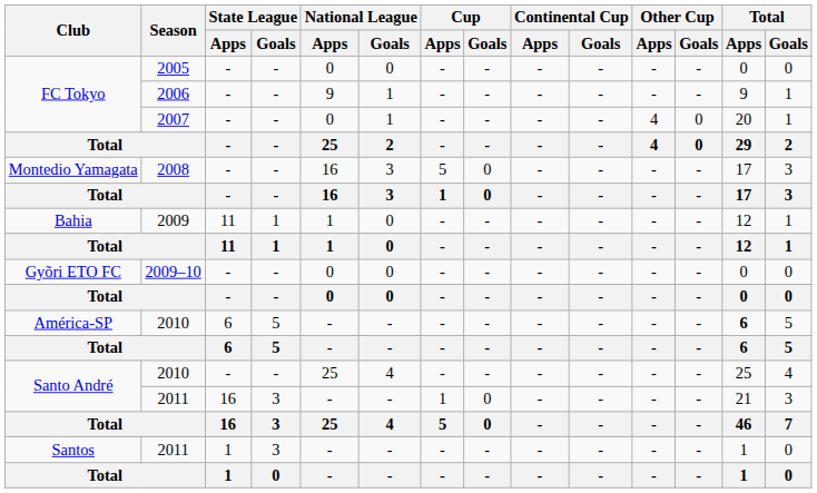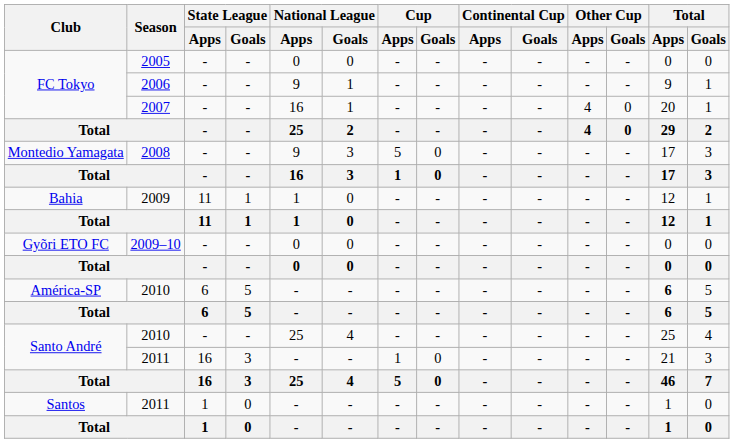 <table class="wikitable" style="text-align: center;">
 <tr>
 <th rowspan="2">Club</th>
 <th rowspan="2">Season</th>
 <th colspan="2">State League</th>
 <th colspan="2">National League</th>
 <th colspan="2">Cup</th>
 <th colspan="2">Continental Cup</th>
 <th colspan="2">Other Cup</th>
 <th colspan="2">Total</th>
 </tr>
 <tr>
 <th>Apps</th>
 <th>Goals</th>
 <th>Apps</th>
 <th>Goals</th>
 <th>Apps</th>
 <th>Goals</th>
 <th>Apps</th>
 <th>Goals</th>
 <th>Apps</th>
 <th>Goals</th>
 <th>Apps</th>
 <th>Goals</th>
 </tr>
 <tr>
 <td rowspan="3" valign="center"><a href='#'>FC Tokyo</a></td>
 <td><a href='#'>2005</a></td>
 <td>-</td>
 <td>-</td>
 <td>0</td>
 <td>0</td>
 <td>-</td>
 <td>-</td>
 <td>-</td>
 <td>-</td>
 <td>-</td>
 <td>-</td>
 <td>0</td>
 <td>0</td>
 </tr>
 <tr>
 <td><a href='#'>2006</a></td>
 <td>-</td>
 <td>-</td>
 <td>9</td>
 <td>1</td>
 <td>-</td>
 <td>-</td>
 <td>-</td>
 <td>-</td>
 <td>-</td>
 <td>-</td>
 <td>9</td>
 <td>1</td>
 </tr>
 <tr>
 <td><a href='#'>2007</a></td>
 <td>-</td>
 <td>-</td>
-<td>0</td>
+<td>16</td>
 <td>1</td>
 <td>-</td>
 <td>-</td>
 <td>-</td>
 <td>-</td>
 <td>4</td>
 <td>0</td>
 <td>20</td>
 <td>1</td>
 </tr>
 <tr>
 <th colspan="2"><strong>Total</strong></th>
 <th>-</th>
 <th>-</th>
 <th>25</th>
 <th>2</th>
 <th>-</th>
 <th>-</th>
 <th>-</th>
 <th>-</th>
 <th>4</th>
 <th>0</th>
 <th>29</th>
 <th>2</th>
 </tr>
 <tr>
 <td rowspan="1" valign="center"><a href='#'>Montedio Yamagata</a></td>
 <td><a href='#'>2008</a></td>
 <td>-</td>
 <td>-</td>
-<td>16</td>
+<td>9</td>
 <td>3</td>
 <td>5</td>
 <td>0</td>
 <td>-</td>
 <td>-</td>
 <td>-</td>
 <td>-</td>
 <td>17</td>
 <td>3</td>
 </tr>
 <tr>
 <th colspan="2"><strong>Total</strong></th>
 <th>-</th>
 <th>-</th>
 <th>16</th>
 <th>3</th>
 <th>1</th>
 <th>0</th>
 <th>-</th>
 <th>-</th>
 <th>-</th>
 <th>-</th>
 <th>17</th>
 <th>3</th>
 </tr>
 <tr>
 <td rowspan="1" valign="center"><a href='#'>Bahia</a></td>
 <td>2009</td>
 <td>11</td>
 <td>1</td>
 <td>1</td>
 <td>0</td>
 <td>-</td>
 <td>-</td>
 <td>-</td>
 <td>-</td>
 <td>-</td>
 <td>-</td>
 <td>12</td>
 <td>1</td>
 </tr>
 <tr>
 <th colspan="2"><strong>Total</strong></th>
 <th>11</th>
 <th>1</th>
 <th>1</th>
 <th>0</th>
 <th>-</th>
 <th>-</th>
 <th>-</th>
 <th>-</th>
 <th>-</th>
 <th>-</th>
 <th>12</th>
 <th>1</th>
 </tr>
 <tr>
 <td rowspan="1" valign="center"><a href='#'>Gyõri ETO FC</a></td>
 <td><a href='#'>2009–10</a></td>
 <td>-</td>
 <td>-</td>
 <td>0</td>
 <td>0</td>
 <td>-</td>
 <td>-</td>
 <td>-</td>
 <td>-</td>
 <td>-</td>
 <td>-</td>
 <td>0</td>
 <td>0</td>
 </tr>
 <tr>
 <th colspan="2"><strong>Total</strong></th>
 <th>-</th>
 <th>-</th>
 <th>0</th>
 <th>0</th>
 <th>-</th>
 <th>-</th>
 <th>-</th>
 <th>-</th>
 <th>-</th>
 <th>-</th>
 <th>0</th>
 <th>0</th>
 </tr>
 <tr>
 <td rowspan="1" valign="center"><a href='#'>América-SP</a></td>
 <td>2010</td>
 <td>6</td>
 <td>5</td>
 <td>-</td>
 <td>-</td>
 <td>-</td>
 <td>-</td>
 <td>-</td>
 <td>-</td>
 <td>-</td>
 <td>-</td>
 <td><strong>6</strong></td>
 <td>5</td>
 </tr>
 <tr>
 <th colspan="2"><strong>Total</strong></th>
 <th>6</th>
 <th>5</th>
 <th>-</th>
 <th>-</th>
 <th>-</th>
 <th>-</th>
 <th>-</th>
 <th>-</th>
 <th>-</th>
 <th>-</th>
 <th>6</th>
 <th>5</th>
 </tr>
 <tr>
 <td rowspan="2" valign="center"><a href='#'>Santo André</a></td>
 <td>2010</td>
 <td>-</td>
 <td>-</td>
 <td>25</td>
 <td>4</td>
 <td>-</td>
 <td>-</td>
 <td>-</td>
 <td>-</td>
 <td>-</td>
 <td>-</td>
 <td>25</td>
 <td>4</td>
 </tr>
 <tr>
 <td>2011</td>
 <td>16</td>
 <td>3</td>
 <td>-</td>
 <td>-</td>
 <td>1</td>
 <td>0</td>
 <td>-</td>
 <td>-</td>
 <td>-</td>
 <td>-</td>
 <td>21</td>
 <td>3</td>
 </tr>
 <tr>
 <th colspan="2"><strong>Total</strong></th>
 <th>16</th>
 <th>3</th>
 <th>25</th>
 <th>4</th>
 <th>5</th>
 <th>0</th>
 <th>-</th>
 <th>-</th>
 <th>-</th>
 <th>-</th>
 <th>46</th>
 <th>7</th>
 </tr>
 <tr>
 <td rowspan="1" valign="center"><a href='#'>Santos</a></td>
 <td>2011</td>
 <td>1</td>
-<td>3</td>
+<td>0</td>
 <td>-</td>
 <td>-</td>
 <td>-</td>
 <td>-</td>
 <td>-</td>
 <td>-</td>
 <td>-</td>
 <td>-</td>
 <td>1</td>
 <td>0</td>
 </tr>
 <tr>
 <th colspan="2"><strong>Total</strong></th>
 <th>1</th>
 <th>0</th>
 <th>-</th>
 <th>-</th>
 <th>-</th>
 <th>-</th>
 <th>-</th>
 <th>-</th>
 <th>-</th>
 <th>-</th>
 <th>1</th>
 <th>0</th>
 </tr>
 </table>
